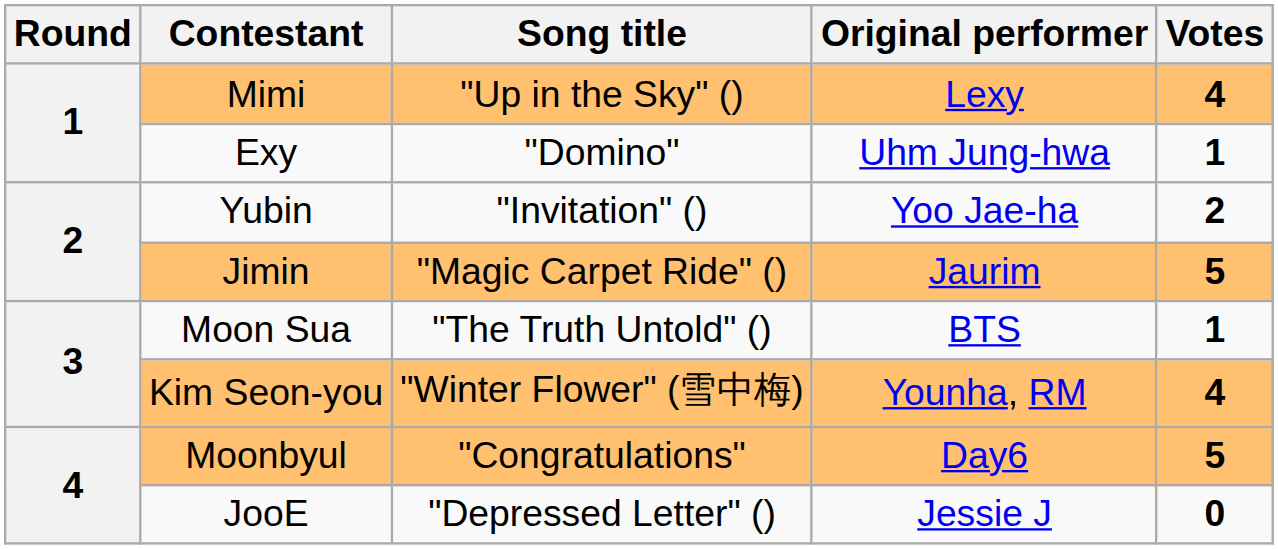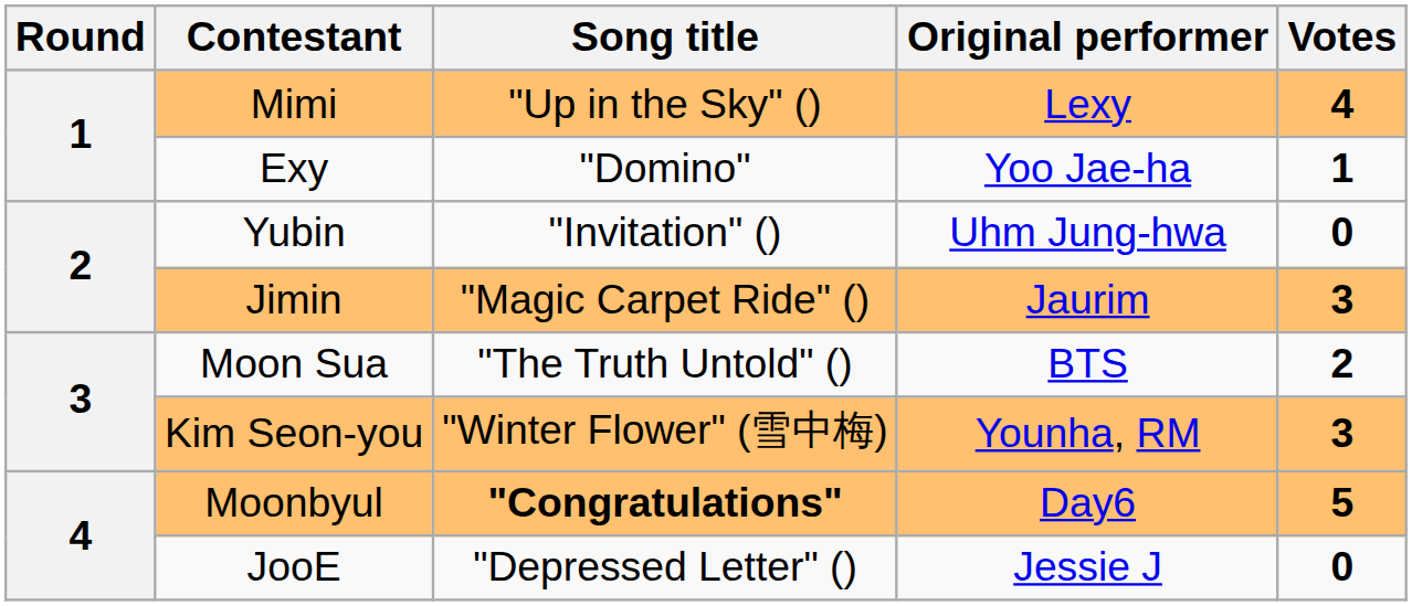 <table class="wikitable plainrowheaders sortable" style="text-align:center;">
 <tr>
 <th scope="col">Round</th>
 <th scope="col">Contestant</th>
 <th>Song title</th>
 <th>Original performer</th>
 <th>Votes</th>
 </tr>
 <tr>
 <th rowspan="2">1</th>
 <td style="background:#FFC06F;">Mimi</td>
 <td style="background:#FFC06F;">"Up in the Sky" ()</td>
 <td style="background:#FFC06F;"><a href='#'>Lexy</a></td>
 <td style="background:#FFC06F;"><strong>4</strong></td>
 </tr>
 <tr>
 <td>Exy</td>
 <td>"Domino"</td>
-<td><a href='#'>Uhm Jung-hwa</a></td>
+<td><a href='#'>Yoo Jae-ha</a></td>
 <td><strong>1</strong></td>
 </tr>
 <tr>
 <th rowspan="2">2</th>
 <td>Yubin</td>
 <td>"Invitation" ()</td>
-<td><a href='#'>Yoo Jae-ha</a></td>
-<td><strong>2</strong></td>
+<td><a href='#'>Uhm Jung-hwa</a></td>
+<td><strong>0</strong></td>
 </tr>
 <tr>
 <td style="background:#FFC06F;">Jimin</td>
 <td style="background:#FFC06F;">"Magic Carpet Ride" ()</td>
 <td style="background:#FFC06F;"><a href='#'>Jaurim</a></td>
-<td style="background:#FFC06F;"><strong>5</strong></td>
+<td style="background:#FFC06F;"><strong>3</strong></td>
 </tr>
 <tr>
 <th rowspan="2">3</th>
 <td>Moon Sua</td>
 <td>"The Truth Untold" ()</td>
 <td><a href='#'>BTS</a></td>
-<td><strong>1</strong></td>
+<td><strong>2</strong></td>
 </tr>
 <tr>
 <td style="background:#FFC06F;">Kim Seon-you</td>
 <td style="background:#FFC06F;">"Winter Flower" (雪中梅)</td>
 <td style="background:#FFC06F;"><a href='#'>Younha</a>, <a href='#'>RM</a></td>
-<td style="background:#FFC06F;"><strong>4</strong></td>
+<td style="background:#FFC06F;"><strong>3</strong></td>
 </tr>
 <tr>
 <th rowspan="2">4</th>
 <td style="background:#FFC06F;">Moonbyul</td>
-<td style="background:#FFC06F;">"Congratulations"</td>
+<td style="background:#FFC06F;"><strong>"Congratulations"</strong></td>
 <td style="background:#FFC06F;"><a href='#'>Day6</a></td>
 <td style="background:#FFC06F;"><strong>5</strong></td>
 </tr>
 <tr>
 <td>JooE</td>
 <td>"Depressed Letter" ()</td>
 <td><a href='#'>Jessie J</a></td>
 <td><strong>0</strong></td>
 </tr>
 </table>
